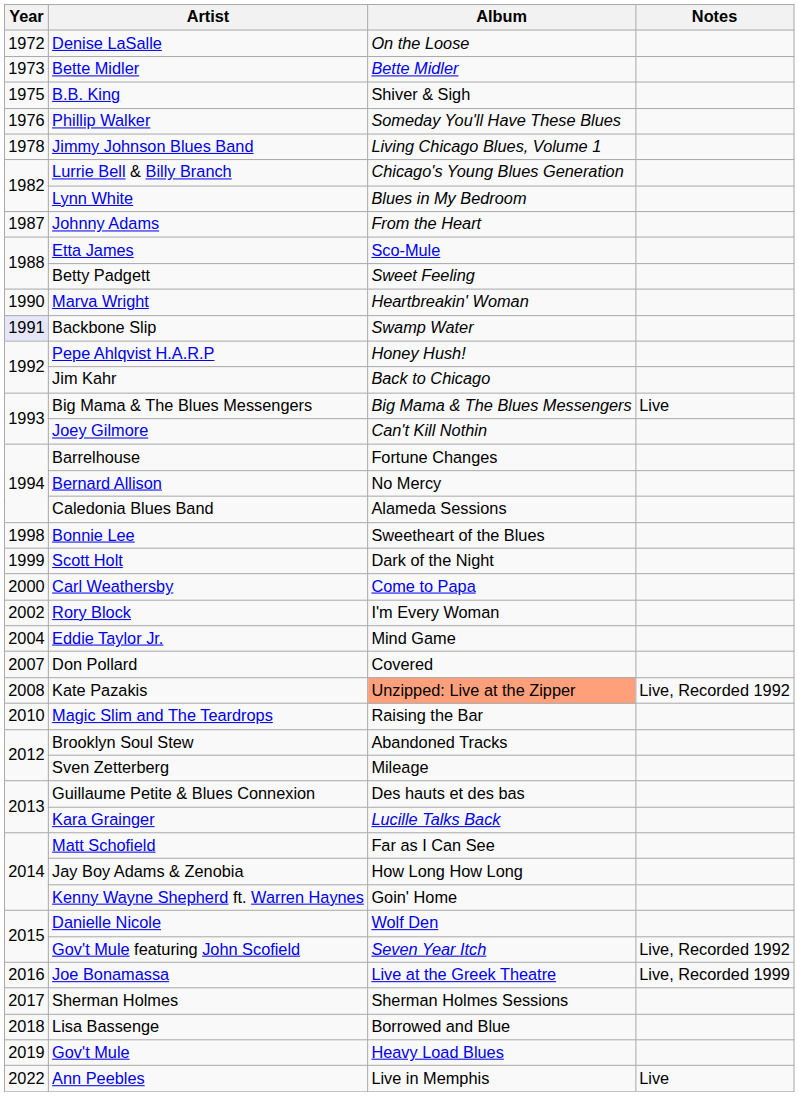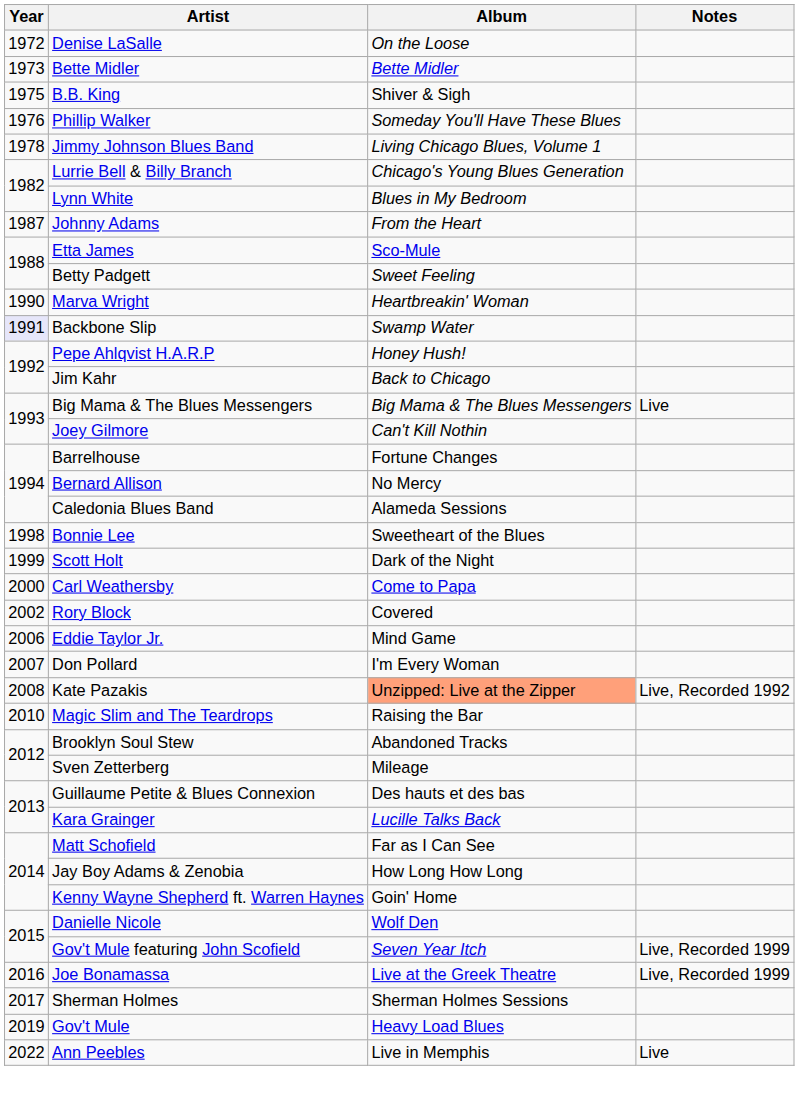 <table class="wikitable">
 <tr>
 <th>Year</th>
 <th>Artist</th>
 <th>Album</th>
 <th>Notes</th>
 </tr>
 <tr>
 <td>1972</td>
 <td><a href='#'>Denise LaSalle</a></td>
 <td><em>On the Loose</em></td>
 <td></td>
 </tr>
 <tr>
 <td>1973</td>
 <td><a href='#'>Bette Midler</a></td>
 <td><a href='#'><em>Bette Midler</em></a></td>
 <td></td>
 </tr>
 <tr>
 <td>1975</td>
 <td><a href='#'>B.B. King</a></td>
 <td></em>Shiver & Sigh<em></td>
 <td></td>
 </tr>
 <tr>
 <td>1976</td>
 <td><a href='#'>Phillip Walker</a></td>
 <td><em>Someday You'll Have These Blues</em></td>
 <td></td>
 </tr>
 <tr>
 <td>1978</td>
 <td><a href='#'>Jimmy Johnson Blues Band</a></td>
 <td><em>Living Chicago Blues, Volume 1</em></td>
 <td></td>
 </tr>
 <tr>
 <td rowspan="2">1982</td>
 <td><a href='#'>Lurrie Bell</a> & <a href='#'>Billy Branch</a></td>
 <td><em>Chicago's Young Blues Generation</em></td>
 <td></td>
 </tr>
 <tr>
 <td><a href='#'>Lynn White</a></td>
 <td><em>Blues in My Bedroom</em></td>
 <td></td>
 </tr>
 <tr>
 <td>1987</td>
 <td><a href='#'>Johnny Adams</a></td>
 <td><em>From the Heart</em></td>
 <td></td>
 </tr>
 <tr>
 <td rowspan="2">1988</td>
 <td><a href='#'>Etta James</a></td>
 <td></em><a href='#'>Sco-Mule</a><em></td>
 <td></td>
 </tr>
 <tr>
 <td>Betty Padgett</td>
 <td><em>Sweet Feeling</em></td>
 <td></td>
 </tr>
 <tr>
 <td>1990</td>
 <td><a href='#'>Marva Wright</a></td>
 <td><em>Heartbreakin' Woman</em></td>
 <td></td>
 </tr>
 <tr>
 <td style="background: lavender;">1991</td>
 <td>Backbone Slip</td>
 <td><em>Swamp Water</em></td>
 <td></td>
 </tr>
 <tr>
 <td rowspan="2">1992</td>
 <td><a href='#'>Pepe Ahlqvist H.A.R.P</a></td>
 <td><em>Honey Hush!</em></td>
 <td></td>
 </tr>
 <tr>
 <td>Jim Kahr</td>
 <td><em>Back to Chicago</em></td>
 <td></td>
 </tr>
 <tr>
 <td rowspan="2">1993</td>
 <td>Big Mama & The Blues Messengers</td>
 <td><em>Big Mama & The Blues Messengers</em></td>
 <td>Live</td>
 </tr>
 <tr>
 <td><a href='#'>Joey Gilmore</a></td>
 <td><em>Can't Kill Nothin<strong></td>
 <td></td>
 </tr>
 <tr>
 <td rowspan="3">1994</td>
 <td>Barrelhouse</td>
 <td></em>Fortune Changes<em></td>
 <td></td>
 </tr>
 <tr>
 <td><a href='#'>Bernard Allison</a></td>
 <td></em>No Mercy<em></td>
 <td></td>
 </tr>
 <tr>
 <td>Caledonia Blues Band</td>
 <td></em>Alameda Sessions<em></td>
 <td></td>
 </tr>
 <tr>
 <td>1998</td>
 <td><a href='#'>Bonnie Lee</a></td>
 <td></em>Sweetheart of the Blues<em></td>
 <td></td>
 </tr>
 <tr>
 <td>1999</td>
 <td><a href='#'>Scott Holt</a></td>
 <td></em>Dark of the Night<em></td>
 <td></td>
 </tr>
 <tr>
 <td>2000</td>
 <td><a href='#'>Carl Weathersby</a></td>
 <td></em><a href='#'>Come to Papa</a><em></td>
 <td></td>
 </tr>
 <tr>
 <td>2002</td>
 <td><a href='#'>Rory Block</a></td>
-<td></em>I'm Every Woman<em></td>
+<td></em>Covered<em></td>
 <td></td>
 </tr>
 <tr>
-<td>2004</td>
+<td>2006</td>
 <td><a href='#'>Eddie Taylor Jr.</a></td>
 <td></em>Mind Game<em></td>
 <td></td>
 </tr>
 <tr>
 <td>2007</td>
 <td>Don Pollard</td>
-<td></em>Covered<em></td>
+<td></em>I'm Every Woman<em></td>
 <td></td>
 </tr>
 <tr>
 <td>2008</td>
 <td>Kate Pazakis</td>
 <td style="background: lightsalmon;"></em>Unzipped: Live at the Zipper<em></td>
 <td>Live, Recorded 1992</td>
 </tr>
 <tr>
 <td>2010</td>
 <td><a href='#'>Magic Slim and The Teardrops</a></td>
 <td></em>Raising the Bar<em></td>
 <td></td>
 </tr>
 <tr>
 <td rowspan="2">2012</td>
 <td>Brooklyn Soul Stew</td>
 <td></em>Abandoned Tracks<em></td>
 <td></td>
 </tr>
 <tr>
 <td>Sven Zetterberg</td>
 <td></em>Mileage<em></td>
 <td></td>
 </tr>
 <tr>
 <td rowspan="2">2013</td>
 <td>Guillaume Petite & Blues Connexion</td>
 <td></em>Des hauts et des bas<em></td>
 <td></td>
 </tr>
 <tr>
 <td><a href='#'>Kara Grainger</a></td>
 <td><em><a href='#'>Lucille Talks Back</a></em></td>
 <td></td>
 </tr>
 <tr>
 <td rowspan="3">2014</td>
 <td><a href='#'>Matt Schofield</a></td>
 <td></em>Far as I Can See<em></td>
 <td></td>
 </tr>
 <tr>
 <td>Jay Boy Adams & Zenobia</td>
 <td></em>How Long How Long<em></td>
 <td></td>
 </tr>
 <tr>
 <td><a href='#'>Kenny Wayne Shepherd</a> ft. <a href='#'>Warren Haynes</a></td>
 <td></em>Goin' Home<em></td>
 <td></td>
 </tr>
 <tr>
 <td rowspan="2">2015</td>
 <td><a href='#'>Danielle Nicole</a></td>
 <td></em><a href='#'>Wolf Den</a><em></td>
 <td></td>
 </tr>
 <tr>
 <td><a href='#'>Gov't Mule</a> featuring <a href='#'>John Scofield</a></td>
 <td><a href='#'><em>Seven Year Itch</em></a></td>
-<td>Live, Recorded 1992</td>
+<td>Live, Recorded 1999</td>
 </tr>
 <tr>
 <td>2016</td>
 <td><a href='#'>Joe Bonamassa</a></td>
 <td><a href='#'></em>Live at the Greek Theatre<em></a></td>
 <td>Live, Recorded 1999</td>
 </tr>
 <tr>
 <td>2017</td>
 <td>Sherman Holmes</td>
 <td></em>Sherman Holmes Sessions<em></td>
-<td></td>
-</tr>
-<tr>
-<td>2018</td>
-<td>Lisa Bassenge</td>
-<td></em>Borrowed and Blue<em></td>
 <td></td>
 </tr>
 <tr>
 <td>2019</td>
 <td><a href='#'>Gov't Mule</a></td>
 <td></em><a href='#'>Heavy Load Blues</a><em></td>
 <td></td>
 </tr>
 <tr>
 <td>2022</td>
 <td><a href='#'>Ann Peebles</a></td>
 <td></em>Live in Memphis<em></td>
 <td>Live</td>
 </tr>
 </table>
